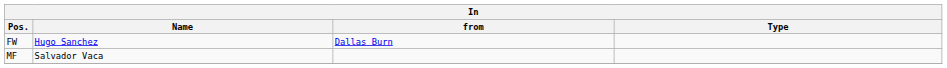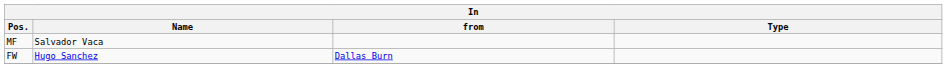 <table class="wikitable" style="font-size:90%;width:99%;">
 <tr>
 <th colspan="4">In</th>
 </tr>
 <tr>
 <th width=3%>Pos.</th>
 <th width=32%>Name</th>
 <th width=30%>from</th>
 <th width=35%>Type</th>
 </tr>
 <tr>
+<td>MF</td>
+<td>Salvador Vaca</td>
+<td></td>
+<td></td>
+</tr>
+<tr>
 <td>FW</td>
 <td><a href='#'>Hugo Sanchez</a></td>
 <td><a href='#'>Dallas Burn</a></td>
 <td></td>
 </tr>
 <tr>
-<td>MF</td>
-<td>Salvador Vaca</td>
-<td></td>
-<td></td>
-</tr>
-<tr>
 </tr>
 </table>
